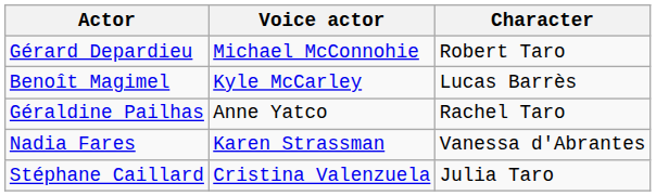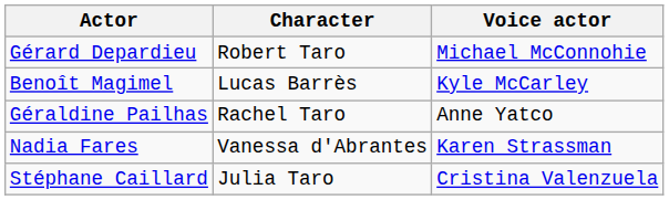 <table class="wikitable">
 <tr>
 <th>Actor</th>
+<th>Character</th>
 <th>Voice actor</th>
-<th>Character</th>
 </tr>
 <tr>
 <td><a href='#'>Gérard Depardieu</a></td>
+<td>Robert Taro</td>
 <td><a href='#'>Michael McConnohie</a></td>
-<td>Robert Taro</td>
 </tr>
 <tr>
 <td><a href='#'>Benoît Magimel</a></td>
+<td>Lucas Barrès</td>
 <td><a href='#'>Kyle McCarley</a></td>
-<td>Lucas Barrès</td>
 </tr>
 <tr>
 <td><a href='#'>Géraldine Pailhas</a></td>
+<td>Rachel Taro</td>
 <td>Anne Yatco</td>
-<td>Rachel Taro</td>
 </tr>
 <tr>
 <td><a href='#'>Nadia Fares</a></td>
+<td>Vanessa d'Abrantes</td>
 <td><a href='#'>Karen Strassman</a></td>
-<td>Vanessa d'Abrantes</td>
 </tr>
 <tr>
 <td><a href='#'>Stéphane Caillard</a></td>
+<td>Julia Taro</td>
 <td><a href='#'>Cristina Valenzuela</a></td>
-<td>Julia Taro</td>
 </tr>
 </table>
